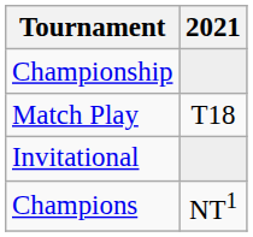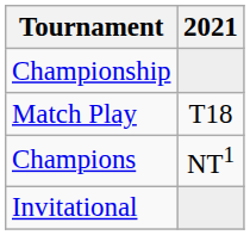 <table class="wikitable" style="text-align:center;">
 <tr>
 <th>Tournament</th>
 <th>2021</th>
 </tr>
 <tr>
 <td align="left"><a href='#'>Championship</a></td>
 <td style="background:#eeeeee;"></td>
 </tr>
 <tr>
 <td align="left"><a href='#'>Match Play</a></td>
 <td>T18</td>
 </tr>
 <tr>
+<td align="left"><a href='#'>Champions</a></td>
+<td>NT<sup>1</sup></td>
+</tr>
+<tr>
 <td align="left"><a href='#'>Invitational</a></td>
 <td style="background:#eeeeee;"></td>
 </tr>
-<tr>
-<td align="left"><a href='#'>Champions</a></td>
-<td>NT<sup>1</sup></td>
-</tr>
 </table>
